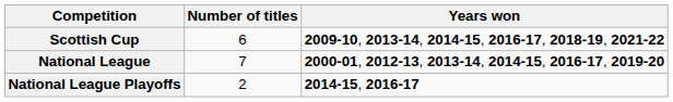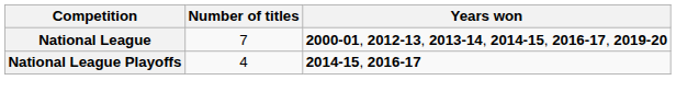 <table class="wikitable plainrowheaders sortable">
 <tr>
 <th scope=col>Competition</th>
 <th scope=col>Number of titles</th>
 <th scope=col>Years won</th>
-</tr>
-<tr>
-<th scope=row><strong>Scottish Cup</strong></th>
-<td style="text-align:center;">6</td>
-<td><strong>2009-10</strong>, <strong>2013-14</strong>, <strong>2014-15</strong>, <strong>2016-17</strong>, <strong>2018-19</strong>, <strong>2021-22</strong></td>
 </tr>
 <tr>
 <th scope=row><strong>National League</strong></th>
 <td style="text-align:center;">7</td>
 <td><strong>2000-01</strong>, <strong>2012-13</strong>, <strong>2013-14</strong>, <strong>2014-15</strong>, <strong>2016-17</strong>, <strong>2019-20</strong></td>
 </tr>
 <tr>
 <th scope=row><strong>National League Playoffs</strong></th>
-<td style="text-align:center;">2</td>
+<td style="text-align:center;">4</td>
 <td><strong>2014-15</strong>, <strong>2016-17</strong></td>
 </tr>
 </table>
